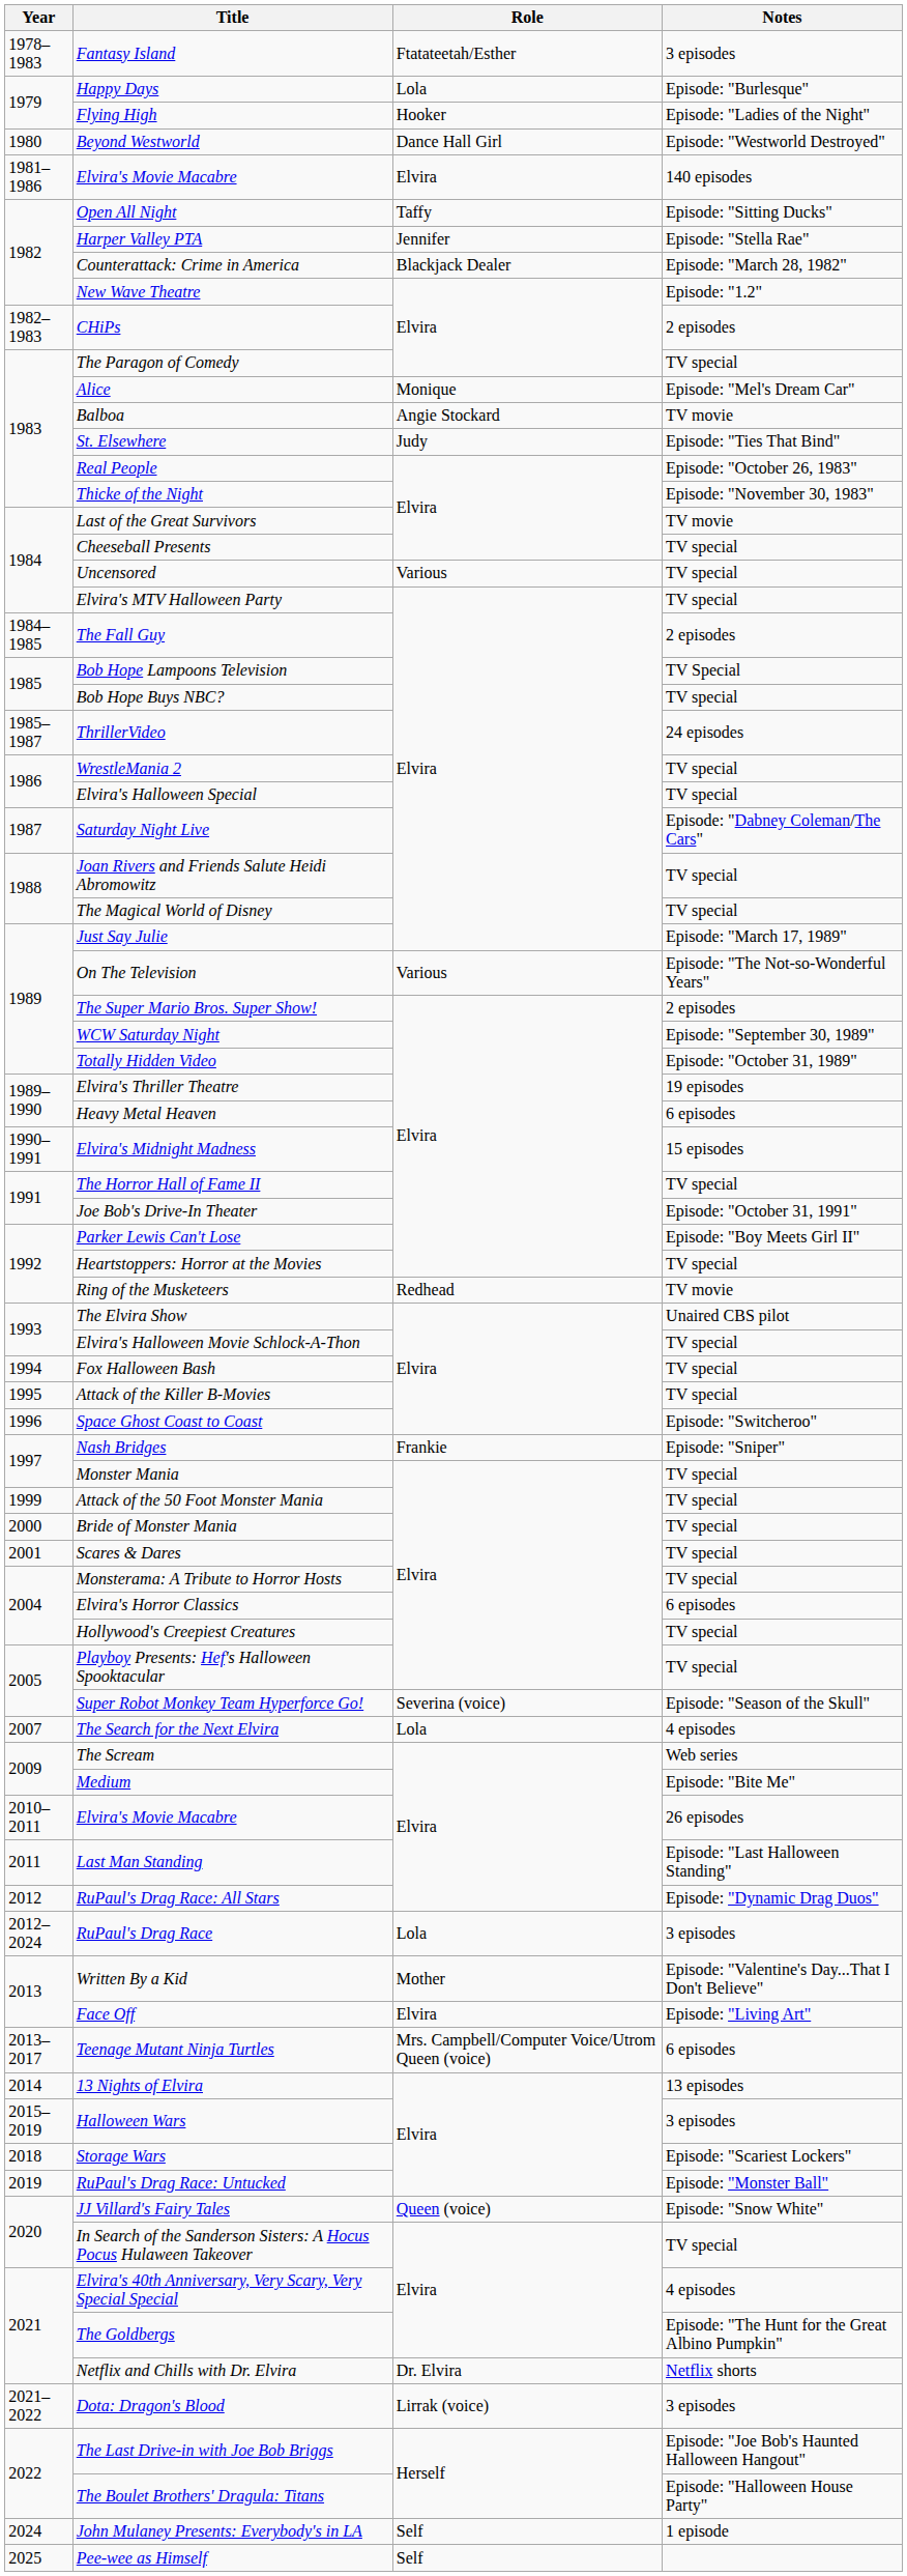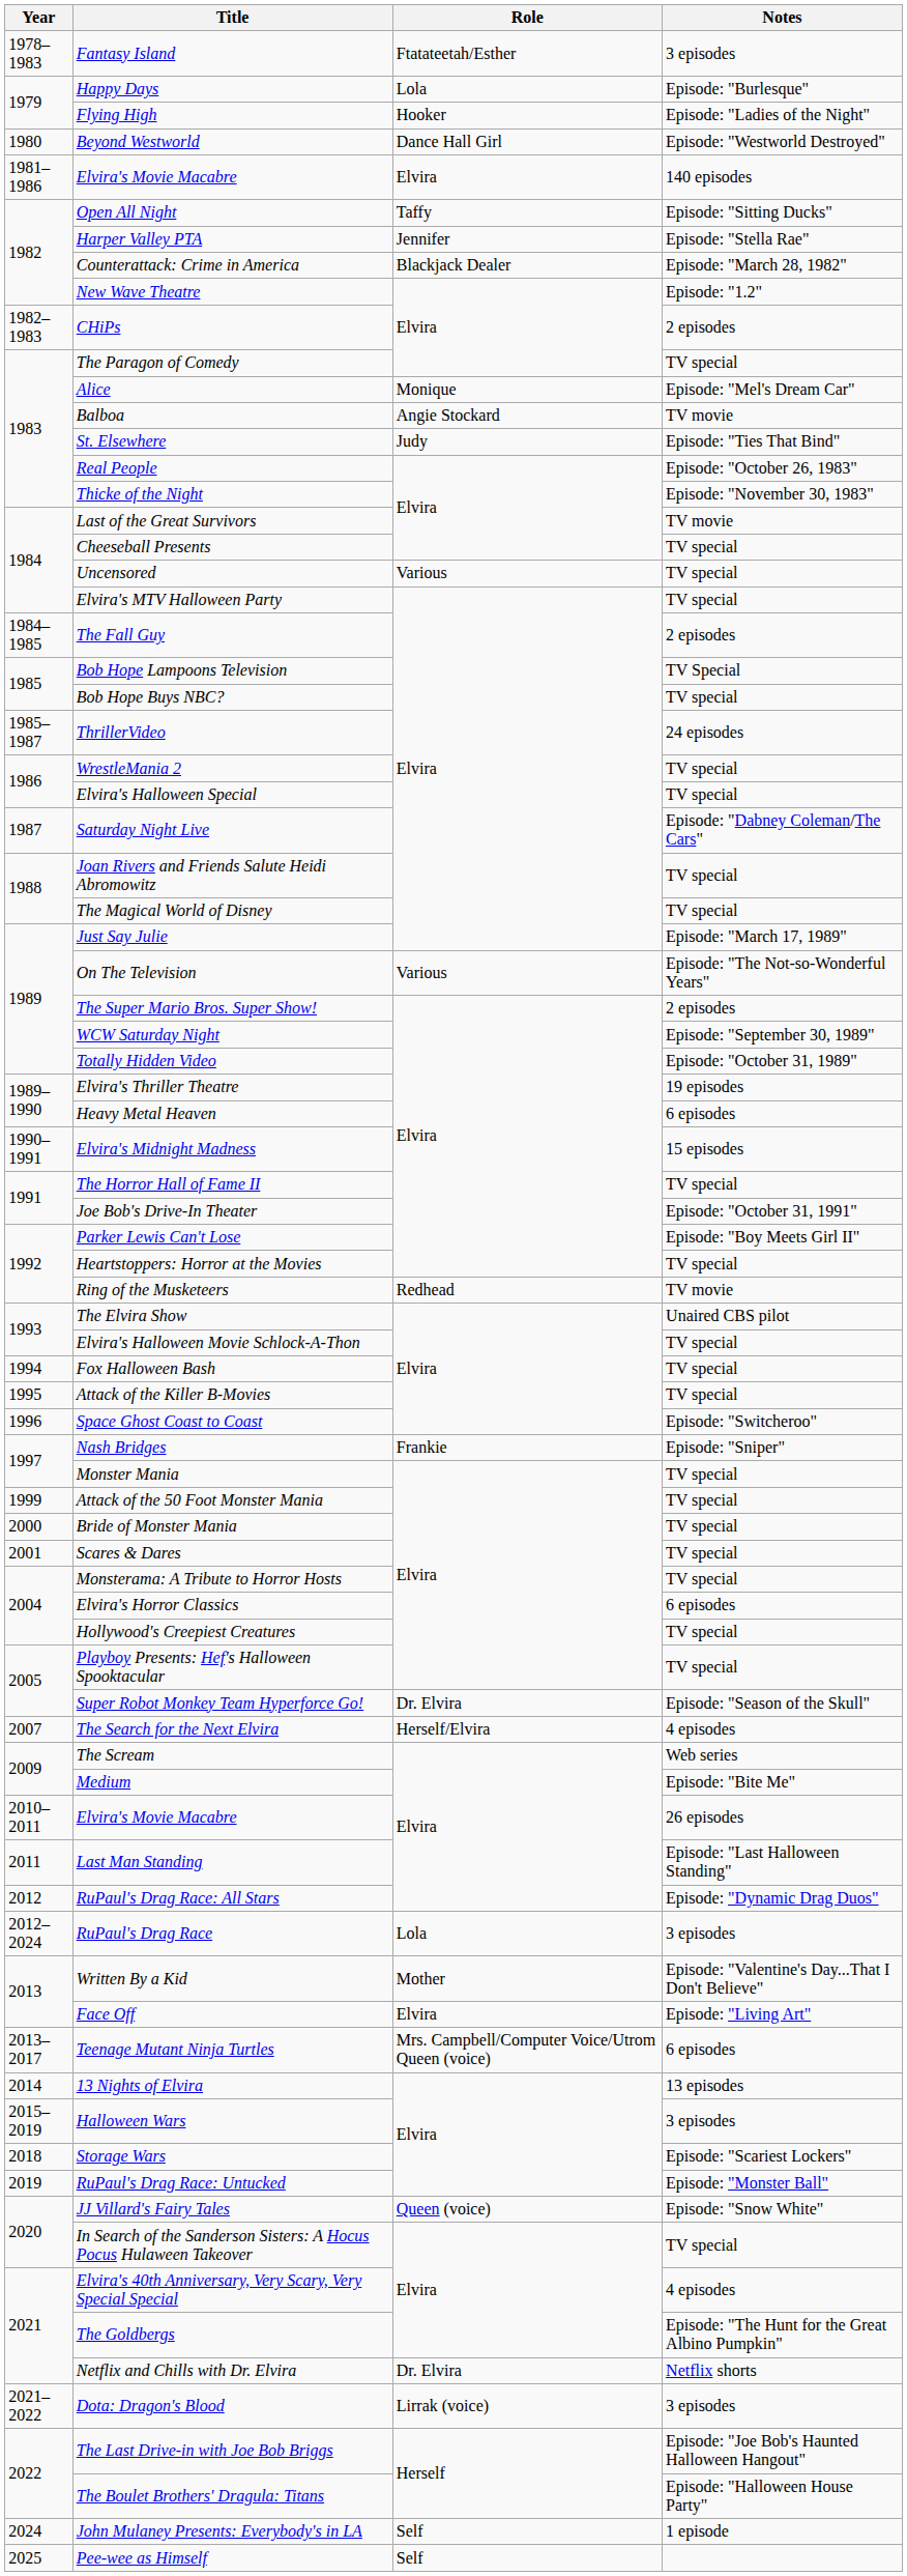 <table class="wikitable sortable">
 <tr>
 <th>Year</th>
 <th>Title</th>
 <th>Role</th>
 <th>Notes</th>
 </tr>
 <tr>
 <td>1978–1983</td>
 <td><em><a href='#'>Fantasy Island</a></em></td>
 <td>Ftatateetah/Esther</td>
 <td>3 episodes </td>
 </tr>
 <tr>
 <td rowspan=2>1979</td>
 <td><em><a href='#'>Happy Days</a></em></td>
 <td>Lola</td>
 <td>Episode: "Burlesque"</td>
 </tr>
 <tr>
 <td><em><a href='#'>Flying High</a></em></td>
 <td>Hooker</td>
 <td>Episode: "Ladies of the Night"</td>
 </tr>
 <tr>
 <td>1980</td>
 <td><em><a href='#'>Beyond Westworld</a></em></td>
 <td>Dance Hall Girl</td>
 <td>Episode: "Westworld Destroyed"</td>
 </tr>
 <tr>
 <td>1981–1986</td>
 <td><em><a href='#'>Elvira's Movie Macabre</a></em></td>
 <td>Elvira</td>
 <td>140 episodes</td>
 </tr>
 <tr>
 <td rowspan=4>1982</td>
 <td><em><a href='#'>Open All Night</a></em></td>
 <td>Taffy</td>
 <td>Episode: "Sitting Ducks"</td>
 </tr>
 <tr>
 <td><em><a href='#'>Harper Valley PTA</a></em></td>
 <td>Jennifer</td>
 <td>Episode: "Stella Rae"</td>
 </tr>
 <tr>
 <td><em>Counterattack: Crime in America</em></td>
 <td>Blackjack Dealer</td>
 <td>Episode: "March 28, 1982"</td>
 </tr>
 <tr>
 <td><em><a href='#'>New Wave Theatre</a></em></td>
 <td rowspan=3>Elvira</td>
 <td>Episode: "1.2"</td>
 </tr>
 <tr>
 <td>1982–1983</td>
 <td><em><a href='#'>CHiPs</a></em></td>
 <td>2 episodes</td>
 </tr>
 <tr>
 <td rowspan=6>1983</td>
 <td><em>The Paragon of Comedy</em></td>
 <td>TV special</td>
 </tr>
 <tr>
 <td><em><a href='#'>Alice</a></em></td>
 <td>Monique</td>
 <td>Episode: "Mel's Dream Car"</td>
 </tr>
 <tr>
 <td><em>Balboa</em></td>
 <td>Angie Stockard</td>
 <td>TV movie</td>
 </tr>
 <tr>
 <td><em><a href='#'>St. Elsewhere</a></em></td>
 <td>Judy</td>
 <td>Episode: "Ties That Bind"</td>
 </tr>
 <tr>
 <td><em><a href='#'>Real People</a></em></td>
 <td rowspan=4>Elvira</td>
 <td>Episode: "October 26, 1983"</td>
 </tr>
 <tr>
 <td><em><a href='#'>Thicke of the Night</a></em></td>
 <td>Episode: "November 30, 1983"</td>
 </tr>
 <tr>
 <td rowspan=4>1984</td>
 <td><em>Last of the Great Survivors</em></td>
 <td>TV movie</td>
 </tr>
 <tr>
 <td><em>Cheeseball Presents</em></td>
 <td>TV special</td>
 </tr>
 <tr>
 <td><em>Uncensored</em></td>
 <td>Various</td>
 <td>TV special</td>
 </tr>
 <tr>
 <td><em>Elvira's MTV Halloween Party</em></td>
 <td rowspan=11>Elvira</td>
 <td>TV special</td>
 </tr>
 <tr>
 <td>1984–1985</td>
 <td><em><a href='#'>The Fall Guy</a></em></td>
 <td>2 episodes</td>
 </tr>
 <tr>
 <td rowspan=2>1985</td>
 <td><em><a href='#'>Bob Hope</a> Lampoons Television</em></td>
 <td>TV Special</td>
 </tr>
 <tr>
 <td><em>Bob Hope Buys NBC?</em></td>
 <td>TV special</td>
 </tr>
 <tr>
 <td>1985–1987</td>
 <td><em><a href='#'>ThrillerVideo</a></em></td>
 <td>24 episodes</td>
 </tr>
 <tr>
 <td rowspan=2>1986</td>
 <td><em><a href='#'>WrestleMania 2</a></em></td>
 <td>TV special</td>
 </tr>
 <tr>
 <td><em>Elvira's Halloween Special</em></td>
 <td>TV special</td>
 </tr>
 <tr>
 <td>1987</td>
 <td><em><a href='#'>Saturday Night Live</a></em></td>
 <td>Episode: "<a href='#'>Dabney Coleman</a>/<a href='#'>The Cars</a>"</td>
 </tr>
 <tr>
 <td rowspan=2>1988</td>
 <td><em><a href='#'>Joan Rivers</a> and Friends Salute Heidi Abromowitz</em></td>
 <td>TV special</td>
 </tr>
 <tr>
 <td><em>The Magical World of Disney</em></td>
 <td>TV special</td>
 </tr>
 <tr>
 <td rowspan=5>1989</td>
 <td><em><a href='#'>Just Say Julie</a></em></td>
 <td>Episode: "March 17, 1989"</td>
 </tr>
 <tr>
 <td><em>On The Television</em></td>
 <td>Various</td>
 <td>Episode: "The Not-so-Wonderful Years"</td>
 </tr>
 <tr>
 <td><em><a href='#'>The Super Mario Bros. Super Show!</a></em></td>
 <td rowspan=10>Elvira</td>
 <td>2 episodes</td>
 </tr>
 <tr>
 <td><em><a href='#'>WCW Saturday Night</a></em></td>
 <td>Episode: "September 30, 1989"</td>
 </tr>
 <tr>
 <td><em><a href='#'>Totally Hidden Video</a></em></td>
 <td>Episode: "October 31, 1989"</td>
 </tr>
 <tr>
 <td rowspan=2>1989–1990</td>
 <td><em>Elvira's Thriller Theatre</em></td>
 <td>19 episodes</td>
 </tr>
 <tr>
 <td><em>Heavy Metal Heaven</em></td>
 <td>6 episodes</td>
 </tr>
 <tr>
 <td>1990–1991</td>
 <td><em><a href='#'>Elvira's Midnight Madness</a></em></td>
 <td>15 episodes</td>
 </tr>
 <tr>
 <td rowspan=2>1991</td>
 <td><em><a href='#'>The Horror Hall of Fame II</a></em></td>
 <td>TV special</td>
 </tr>
 <tr>
 <td><em>Joe Bob's Drive-In Theater</em></td>
 <td>Episode: "October 31, 1991"</td>
 </tr>
 <tr>
 <td rowspan=3>1992</td>
 <td><em><a href='#'>Parker Lewis Can't Lose</a></em></td>
 <td>Episode: "Boy Meets Girl II"</td>
 </tr>
 <tr>
 <td><em>Heartstoppers: Horror at the Movies</em></td>
 <td>TV special</td>
 </tr>
 <tr>
 <td><em>Ring of the Musketeers</em></td>
 <td>Redhead</td>
 <td>TV movie</td>
 </tr>
 <tr>
 <td rowspan=2>1993</td>
 <td><em>The Elvira Show</em></td>
 <td rowspan=5>Elvira</td>
 <td>Unaired CBS pilot</td>
 </tr>
 <tr>
 <td><em>Elvira's Halloween Movie Schlock-A-Thon</em></td>
 <td>TV special</td>
 </tr>
 <tr>
 <td>1994</td>
 <td><em>Fox Halloween Bash</em></td>
 <td>TV special</td>
 </tr>
 <tr>
 <td>1995</td>
 <td><em>Attack of the Killer B-Movies</em></td>
 <td>TV special</td>
 </tr>
 <tr>
 <td>1996</td>
 <td><em><a href='#'>Space Ghost Coast to Coast</a></em></td>
 <td>Episode: "Switcheroo"</td>
 </tr>
 <tr>
 <td rowspan=2>1997</td>
 <td><em><a href='#'>Nash Bridges</a></em></td>
 <td>Frankie</td>
 <td>Episode: "Sniper"</td>
 </tr>
 <tr>
 <td><em>Monster Mania</em></td>
 <td rowspan=8>Elvira</td>
 <td>TV special</td>
 </tr>
 <tr>
 <td>1999</td>
 <td><em>Attack of the 50 Foot Monster Mania</em></td>
 <td>TV special</td>
 </tr>
 <tr>
 <td>2000</td>
 <td><em>Bride of Monster Mania</em></td>
 <td>TV special</td>
 </tr>
 <tr>
 <td>2001</td>
 <td><em>Scares & Dares</em></td>
 <td>TV special</td>
 </tr>
 <tr>
 <td rowspan=3>2004</td>
 <td><em>Monsterama: A Tribute to Horror Hosts</em></td>
 <td>TV special</td>
 </tr>
 <tr>
 <td><em>Elvira's Horror Classics</em></td>
 <td>6 episodes</td>
 </tr>
 <tr>
 <td><em>Hollywood's Creepiest Creatures</em></td>
 <td>TV special</td>
 </tr>
 <tr>
 <td rowspan=2>2005</td>
 <td><em><a href='#'>Playboy</a> Presents: <a href='#'>Hef</a>'s Halloween Spooktacular</em></td>
 <td>TV special</td>
 </tr>
 <tr>
 <td><em><a href='#'>Super Robot Monkey Team Hyperforce Go!</a></em></td>
-<td>Severina (voice)</td>
+<td>Dr. Elvira</td>
 <td>Episode: "Season of the Skull"</td>
 </tr>
 <tr>
 <td>2007</td>
 <td><em><a href='#'>The Search for the Next Elvira</a></em></td>
-<td>Lola</td>
+<td>Herself/Elvira</td>
 <td>4 episodes</td>
 </tr>
 <tr>
 <td rowspan=2>2009</td>
 <td><em>The Scream</em></td>
 <td rowspan=5>Elvira</td>
 <td>Web series</td>
 </tr>
 <tr>
 <td><em><a href='#'>Medium</a></em></td>
 <td>Episode: "Bite Me"</td>
 </tr>
 <tr>
 <td>2010–2011</td>
 <td><em><a href='#'>Elvira's Movie Macabre</a></em></td>
 <td>26 episodes</td>
 </tr>
 <tr>
 <td>2011</td>
 <td><em><a href='#'>Last Man Standing</a></em></td>
 <td>Episode: "Last Halloween Standing"</td>
 </tr>
 <tr>
 <td>2012</td>
 <td><em><a href='#'>RuPaul's Drag Race: All Stars</a></em></td>
 <td>Episode: <a href='#'>"Dynamic Drag Duos"</a></td>
 </tr>
 <tr>
 <td>2012–2024</td>
 <td><em><a href='#'>RuPaul's Drag Race</a></em></td>
 <td>Lola</td>
 <td>3 episodes</td>
 </tr>
 <tr>
 <td rowspan=2>2013</td>
 <td><em>Written By a Kid</em></td>
 <td>Mother</td>
 <td>Episode: "Valentine's Day...That I Don't Believe"</td>
 </tr>
 <tr>
 <td><em><a href='#'>Face Off</a></em></td>
 <td>Elvira</td>
 <td>Episode: <a href='#'>"Living Art"</a></td>
 </tr>
 <tr>
 <td>2013–2017</td>
 <td><em><a href='#'>Teenage Mutant Ninja Turtles</a></em></td>
 <td>Mrs. Campbell/Computer Voice/Utrom Queen (voice)</td>
 <td>6 episodes</td>
 </tr>
 <tr>
 <td>2014</td>
 <td><em><a href='#'>13 Nights of Elvira</a></em></td>
 <td rowspan=4>Elvira</td>
 <td>13 episodes</td>
 </tr>
 <tr>
 <td>2015–2019</td>
 <td><em><a href='#'>Halloween Wars</a></em></td>
 <td>3 episodes</td>
 </tr>
 <tr>
 <td>2018</td>
 <td><em><a href='#'>Storage Wars</a></em></td>
 <td>Episode: "Scariest Lockers"</td>
 </tr>
 <tr>
 <td>2019</td>
 <td><em><a href='#'>RuPaul's Drag Race: Untucked</a></em></td>
 <td>Episode: <a href='#'>"Monster Ball"</a></td>
 </tr>
 <tr>
 <td rowspan=2>2020</td>
 <td><em><a href='#'>JJ Villard's Fairy Tales</a></em></td>
 <td><a href='#'>Queen</a> (voice)</td>
 <td>Episode: "Snow White"</td>
 </tr>
 <tr>
 <td><em>In Search of the Sanderson Sisters: A <a href='#'>Hocus Pocus</a> Hulaween Takeover</em></td>
 <td rowspan=3>Elvira</td>
 <td>TV special</td>
 </tr>
 <tr>
 <td rowspan="3">2021</td>
 <td><em><a href='#'>Elvira's 40th Anniversary, Very Scary, Very Special Special</a></em></td>
 <td>4 episodes</td>
 </tr>
 <tr>
 <td><em><a href='#'>The Goldbergs</a></em></td>
 <td>Episode: "The Hunt for the Great Albino Pumpkin"</td>
 </tr>
 <tr>
 <td><em>Netflix and Chills with Dr. Elvira</em></td>
 <td>Dr. Elvira</td>
 <td><a href='#'>Netflix</a> shorts</td>
 </tr>
 <tr>
 <td>2021–2022</td>
 <td><em><a href='#'>Dota: Dragon's Blood</a></em></td>
 <td>Lirrak (voice)</td>
 <td>3 episodes</td>
 </tr>
 <tr>
 <td rowspan=2>2022</td>
 <td><em><a href='#'>The Last Drive-in with Joe Bob Briggs</a></em></td>
 <td rowspan=2>Herself</td>
 <td>Episode: "Joe Bob's Haunted Halloween Hangout"</td>
 </tr>
 <tr>
 <td><em><a href='#'>The Boulet Brothers' Dragula: Titans</a></em></td>
 <td>Episode: "Halloween House Party"</td>
 </tr>
 <tr>
 <td>2024</td>
 <td><em><a href='#'>John Mulaney Presents: Everybody's in LA</a></em></td>
 <td>Self</td>
 <td>1 episode</td>
 </tr>
 <tr>
 <td>2025</td>
 <td><em><a href='#'>Pee-wee as Himself</a></em></td>
 <td>Self</td>
 <td></td>
 </tr>
 </table>
